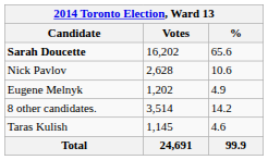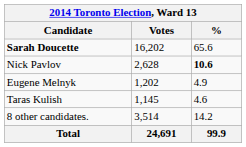 <table class="wikitable" width="350">
 <tr>
 <th colspan="3"><a href='#'>2014 Toronto Election</a>, Ward 13</th>
 </tr>
 <tr>
 <th width="180px">Candidate</th>
 <th width="80px">Votes</th>
 <th>%</th>
 </tr>
 <tr>
 <td><strong>Sarah Doucette</strong></td>
 <td>16,202</td>
 <td>65.6</td>
 </tr>
 <tr>
 <td>Nick Pavlov</td>
 <td>2,628</td>
-<td>10.6</td>
+<td><strong>10.6</strong></td>
 </tr>
 <tr>
 <td>Eugene Melnyk</td>
 <td>1,202</td>
 <td>4.9</td>
 </tr>
 <tr>
+<td>Taras Kulish</td>
+<td>1,145</td>
+<td>4.6</td>
+</tr>
+<tr>
 <td>8 other candidates.</td>
 <td>3,514</td>
 <td>14.2</td>
-</tr>
-<tr>
-<td>Taras Kulish</td>
-<td>1,145</td>
-<td>4.6</td>
 </tr>
 <tr>
 <th>Total</th>
 <th>24,691</th>
 <th>99.9</th>
 </tr>
 </table>
